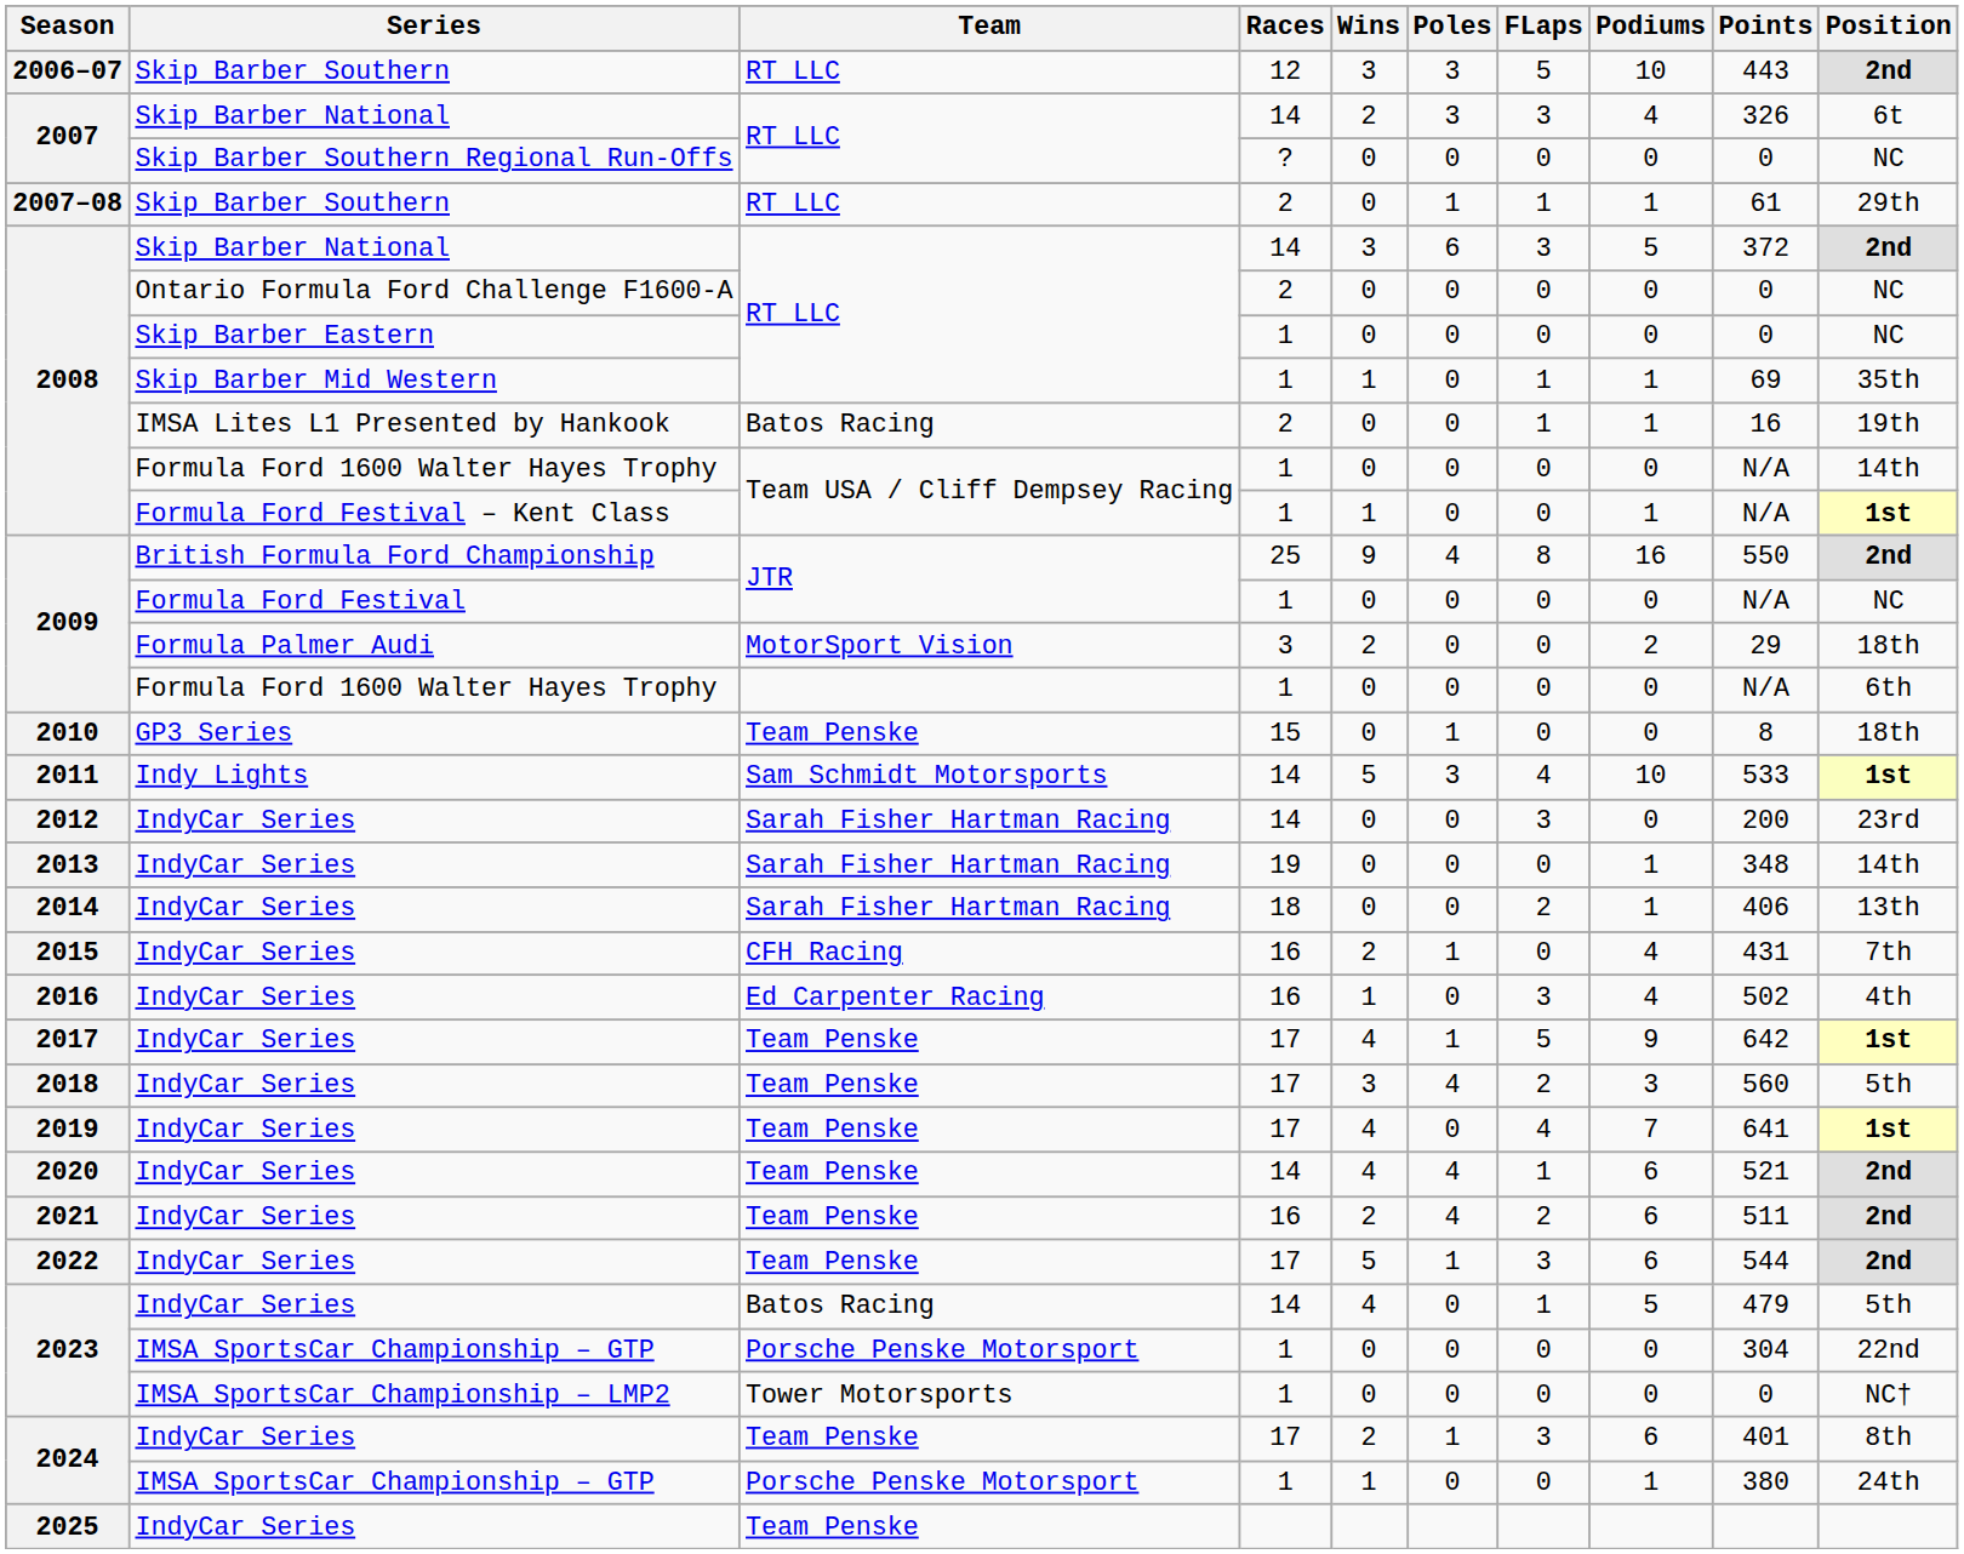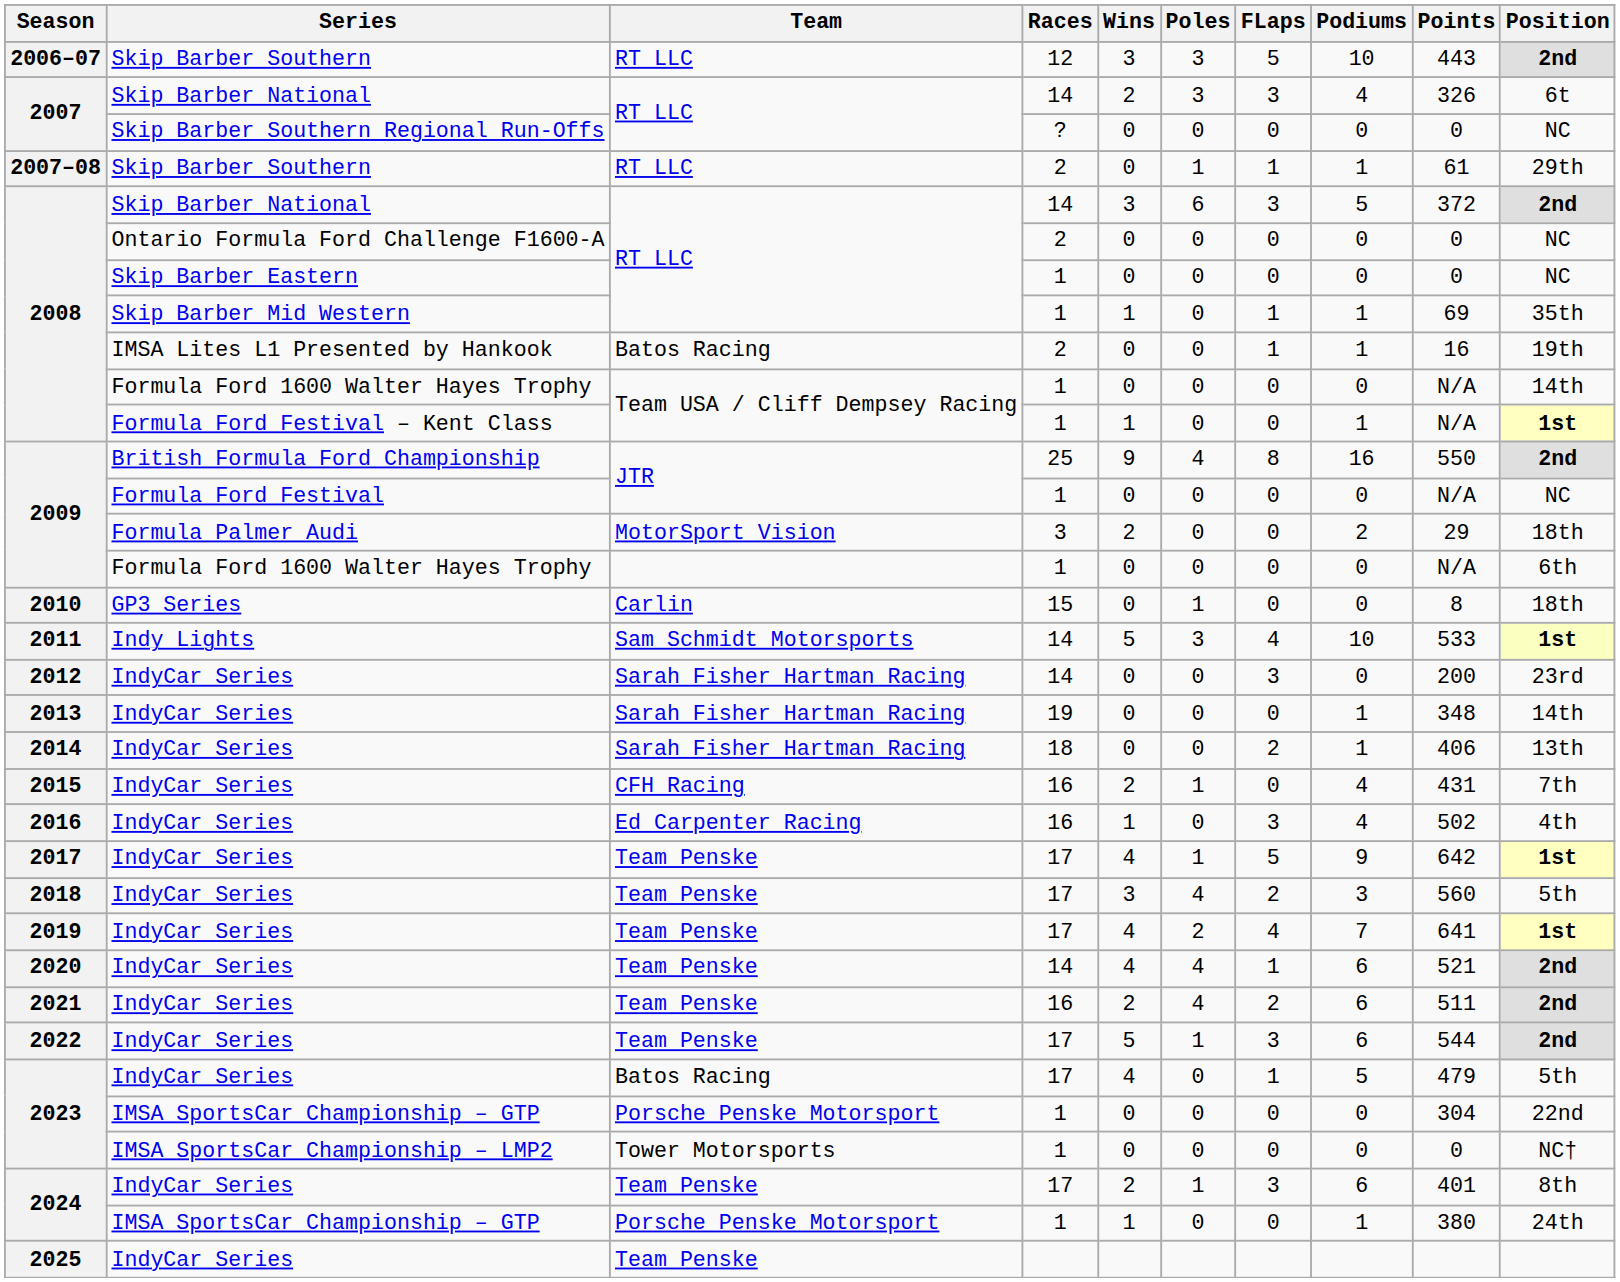 <table class="wikitable" style="font-size: 90%; text-align:center">
 <tr>
 <th>Season</th>
 <th>Series</th>
 <th>Team</th>
 <th>Races</th>
 <th>Wins</th>
 <th>Poles</th>
 <th>FLaps</th>
 <th>Podiums</th>
 <th>Points</th>
 <th>Position</th>
 </tr>
 <tr>
 <th>2006–07</th>
 <td align=left><a href='#'>Skip Barber Southern</a></td>
 <td align=left><a href='#'>RT LLC</a></td>
 <td>12</td>
 <td>3</td>
 <td>3</td>
 <td>5</td>
 <td>10</td>
 <td>443</td>
 <td style="background:#DFDFDF;"><strong>2nd</strong></td>
 </tr>
 <tr>
 <th rowspan=2>2007</th>
 <td align=left><a href='#'>Skip Barber National</a></td>
 <td align=left rowspan=2><a href='#'>RT LLC</a></td>
 <td>14</td>
 <td>2</td>
 <td>3</td>
 <td>3</td>
 <td>4</td>
 <td>326</td>
 <td>6t</td>
 </tr>
 <tr>
 <td align=left><a href='#'>Skip Barber Southern Regional Run-Offs</a></td>
 <td>?</td>
 <td>0</td>
 <td>0</td>
 <td>0</td>
 <td>0</td>
 <td>0</td>
 <td>NC</td>
 </tr>
 <tr>
 <th>2007–08</th>
 <td align=left><a href='#'>Skip Barber Southern</a></td>
 <td align=left><a href='#'>RT LLC</a></td>
 <td>2</td>
 <td>0</td>
 <td>1</td>
 <td>1</td>
 <td>1</td>
 <td>61</td>
 <td>29th</td>
 </tr>
 <tr>
 <th rowspan=7>2008</th>
 <td align=left><a href='#'>Skip Barber National</a></td>
 <td align=left rowspan=4><a href='#'>RT LLC</a></td>
 <td>14</td>
 <td>3</td>
 <td>6</td>
 <td>3</td>
 <td>5</td>
 <td>372</td>
 <td style="background:#DFDFDF;"><strong>2nd</strong></td>
 </tr>
 <tr>
 <td align=left>Ontario Formula Ford Challenge F1600-A</td>
 <td>2</td>
 <td>0</td>
 <td>0</td>
 <td>0</td>
 <td>0</td>
 <td>0</td>
 <td>NC</td>
 </tr>
 <tr>
 <td align=left><a href='#'>Skip Barber Eastern</a></td>
 <td>1</td>
 <td>0</td>
 <td>0</td>
 <td>0</td>
 <td>0</td>
 <td>0</td>
 <td>NC</td>
 </tr>
 <tr>
 <td align=left><a href='#'>Skip Barber Mid Western</a></td>
 <td>1</td>
 <td>1</td>
 <td>0</td>
 <td>1</td>
 <td>1</td>
 <td>69</td>
 <td>35th</td>
 </tr>
 <tr>
 <td align=left>IMSA Lites L1 Presented by Hankook</td>
 <td align=left>Batos Racing</td>
 <td>2</td>
 <td>0</td>
 <td>0</td>
 <td>1</td>
 <td>1</td>
 <td>16</td>
 <td>19th</td>
 </tr>
 <tr>
 <td align=left>Formula Ford 1600 Walter Hayes Trophy</td>
 <td align=left rowspan=2>Team USA / Cliff Dempsey Racing</td>
 <td>1</td>
 <td>0</td>
 <td>0</td>
 <td>0</td>
 <td>0</td>
 <td>N/A</td>
 <td>14th</td>
 </tr>
 <tr>
 <td align=left><a href='#'>Formula Ford Festival</a> – Kent Class</td>
 <td>1</td>
 <td>1</td>
 <td>0</td>
 <td>0</td>
 <td>1</td>
 <td>N/A</td>
 <td style="background:#FFFFBF;"><strong>1st</strong></td>
 </tr>
 <tr>
 <th rowspan=4>2009</th>
 <td align=left><a href='#'>British Formula Ford Championship</a></td>
 <td align=left rowspan=2><a href='#'>JTR</a></td>
 <td>25</td>
 <td>9</td>
 <td>4</td>
 <td>8</td>
 <td>16</td>
 <td>550</td>
 <td style="background:#DFDFDF;"><strong>2nd</strong></td>
 </tr>
 <tr>
 <td align=left><a href='#'>Formula Ford Festival</a></td>
 <td>1</td>
 <td>0</td>
 <td>0</td>
 <td>0</td>
 <td>0</td>
 <td>N/A</td>
 <td>NC</td>
 </tr>
 <tr>
 <td align=left><a href='#'>Formula Palmer Audi</a></td>
 <td align=left><a href='#'>MotorSport Vision</a></td>
 <td>3</td>
 <td>2</td>
 <td>0</td>
 <td>0</td>
 <td>2</td>
 <td>29</td>
 <td>18th</td>
 </tr>
 <tr>
 <td align=left>Formula Ford 1600 Walter Hayes Trophy</td>
 <td align=left></td>
 <td>1</td>
 <td>0</td>
 <td>0</td>
 <td>0</td>
 <td>0</td>
 <td>N/A</td>
 <td>6th</td>
 </tr>
 <tr>
 <th>2010</th>
 <td align=left><a href='#'>GP3 Series</a></td>
-<td align=left><a href='#'>Team Penske</a></td>
+<td align=left><a href='#'>Carlin</a></td>
 <td>15</td>
 <td>0</td>
 <td>1</td>
 <td>0</td>
 <td>0</td>
 <td>8</td>
 <td>18th</td>
 </tr>
 <tr>
 <th>2011</th>
 <td align=left><a href='#'>Indy Lights</a></td>
 <td align=left><a href='#'>Sam Schmidt Motorsports</a></td>
 <td>14</td>
 <td>5</td>
 <td>3</td>
 <td>4</td>
 <td>10</td>
 <td>533</td>
 <td style="background:#FBFFBF;"><strong>1st</strong></td>
 </tr>
 <tr>
 <th>2012</th>
 <td align=left><a href='#'>IndyCar Series</a></td>
 <td align=left><a href='#'>Sarah Fisher Hartman Racing</a></td>
 <td>14</td>
 <td>0</td>
 <td>0</td>
 <td>3</td>
 <td>0</td>
 <td>200</td>
 <td>23rd</td>
 </tr>
 <tr>
 <th>2013</th>
 <td align=left><a href='#'>IndyCar Series</a></td>
 <td align=left><a href='#'>Sarah Fisher Hartman Racing</a></td>
 <td>19</td>
 <td>0</td>
 <td>0</td>
 <td>0</td>
 <td>1</td>
 <td>348</td>
 <td>14th</td>
 </tr>
 <tr>
 <th>2014</th>
 <td align=left><a href='#'>IndyCar Series</a></td>
 <td align=left><a href='#'>Sarah Fisher Hartman Racing</a></td>
 <td>18</td>
 <td>0</td>
 <td>0</td>
 <td>2</td>
 <td>1</td>
 <td>406</td>
 <td>13th</td>
 </tr>
 <tr>
 <th>2015</th>
 <td align=left><a href='#'>IndyCar Series</a></td>
 <td align=left><a href='#'>CFH Racing</a></td>
 <td>16</td>
 <td>2</td>
 <td>1</td>
 <td>0</td>
 <td>4</td>
 <td>431</td>
 <td>7th</td>
 </tr>
 <tr>
 <th>2016</th>
 <td align=left><a href='#'>IndyCar Series</a></td>
 <td align=left><a href='#'>Ed Carpenter Racing</a></td>
 <td>16</td>
 <td>1</td>
 <td>0</td>
 <td>3</td>
 <td>4</td>
 <td>502</td>
 <td>4th</td>
 </tr>
 <tr>
 <th>2017</th>
 <td align=left><a href='#'>IndyCar Series</a></td>
 <td align=left><a href='#'>Team Penske</a></td>
 <td>17</td>
 <td>4</td>
 <td>1</td>
 <td>5</td>
 <td>9</td>
 <td>642</td>
 <td style="background:#FFFFBF;"><strong>1st</strong></td>
 </tr>
 <tr>
 <th>2018</th>
 <td align=left><a href='#'>IndyCar Series</a></td>
 <td align=left><a href='#'>Team Penske</a></td>
 <td>17</td>
 <td>3</td>
 <td>4</td>
 <td>2</td>
 <td>3</td>
 <td>560</td>
 <td>5th</td>
 </tr>
 <tr>
 <th>2019</th>
 <td align=left><a href='#'>IndyCar Series</a></td>
 <td align=left><a href='#'>Team Penske</a></td>
 <td>17</td>
 <td>4</td>
-<td>0</td>
+<td>2</td>
 <td>4</td>
 <td>7</td>
 <td>641</td>
 <td style="background:#FFFFBF;"><strong>1st</strong></td>
 </tr>
 <tr>
 <th>2020</th>
 <td align=left><a href='#'>IndyCar Series</a></td>
 <td align=left><a href='#'>Team Penske</a></td>
 <td>14</td>
 <td>4</td>
 <td>4</td>
 <td>1</td>
 <td>6</td>
 <td>521</td>
 <td style="background:#DFDFDF;"><strong>2nd</strong></td>
 </tr>
 <tr>
 <th>2021</th>
 <td align=left><a href='#'>IndyCar Series</a></td>
 <td align=left><a href='#'>Team Penske</a></td>
 <td>16</td>
 <td>2</td>
 <td>4</td>
 <td>2</td>
 <td>6</td>
 <td>511</td>
 <td style="background:#DFDFDF;"><strong>2nd</strong></td>
 </tr>
 <tr>
 <th>2022</th>
 <td align=left><a href='#'>IndyCar Series</a></td>
 <td align=left><a href='#'>Team Penske</a></td>
 <td>17</td>
 <td>5</td>
 <td>1</td>
 <td>3</td>
 <td>6</td>
 <td>544</td>
 <td style="background:#DFDFDF;"><strong>2nd</strong></td>
 </tr>
 <tr>
 <th rowspan="3">2023</th>
 <td align=left><a href='#'>IndyCar Series</a></td>
 <td align=left>Batos Racing</td>
-<td>14</td>
+<td>17</td>
 <td>4</td>
 <td>0</td>
 <td>1</td>
 <td>5</td>
 <td>479</td>
 <td>5th</td>
 </tr>
 <tr>
 <td align=left><a href='#'>IMSA SportsCar Championship – GTP</a></td>
 <td align=left><a href='#'>Porsche Penske Motorsport</a></td>
 <td>1</td>
 <td>0</td>
 <td>0</td>
 <td>0</td>
 <td>0</td>
 <td>304</td>
 <td>22nd</td>
 </tr>
 <tr>
 <td align=left><a href='#'>IMSA SportsCar Championship – LMP2</a></td>
 <td align=left>Tower Motorsports</td>
 <td>1</td>
 <td>0</td>
 <td>0</td>
 <td>0</td>
 <td>0</td>
 <td>0</td>
 <td>NC†</td>
 </tr>
 <tr>
 <th rowspan=2>2024</th>
 <td align=left><a href='#'>IndyCar Series</a></td>
 <td align=left><a href='#'>Team Penske</a></td>
 <td>17</td>
 <td>2</td>
 <td>1</td>
 <td>3</td>
 <td>6</td>
 <td>401</td>
 <td>8th</td>
 </tr>
 <tr>
 <td align=left><a href='#'>IMSA SportsCar Championship – GTP</a></td>
 <td align=left><a href='#'>Porsche Penske Motorsport</a></td>
 <td>1</td>
 <td>1</td>
 <td>0</td>
 <td>0</td>
 <td>1</td>
 <td>380</td>
 <td>24th</td>
 </tr>
 <tr>
 <th>2025</th>
 <td align=left><a href='#'>IndyCar Series</a></td>
 <td align=left><a href='#'>Team Penske</a></td>
 <td></td>
 <td></td>
 <td></td>
 <td></td>
 <td></td>
 <td></td>
 <td></td>
 </tr>
 </table>
